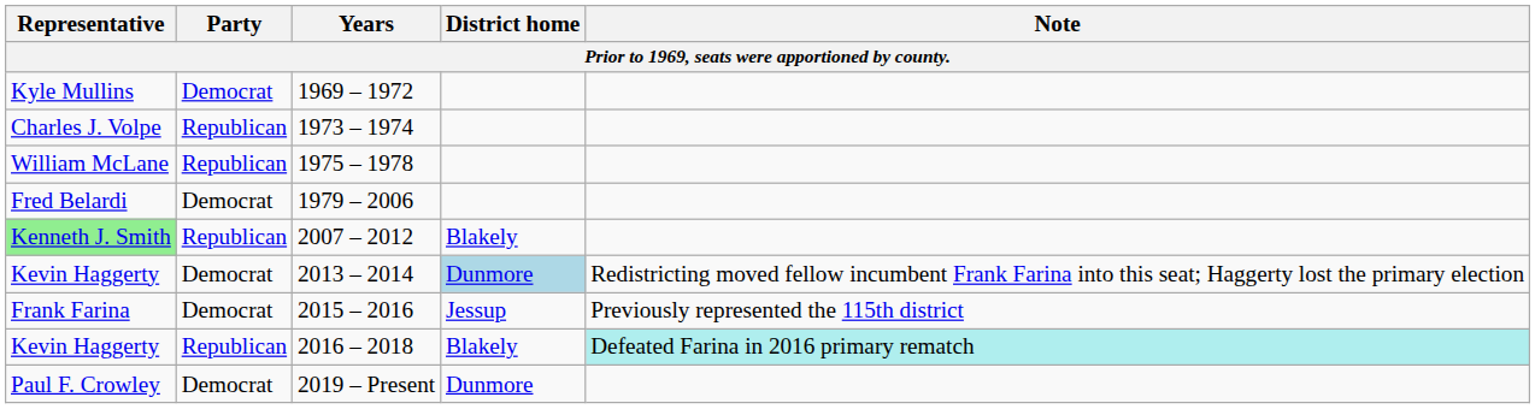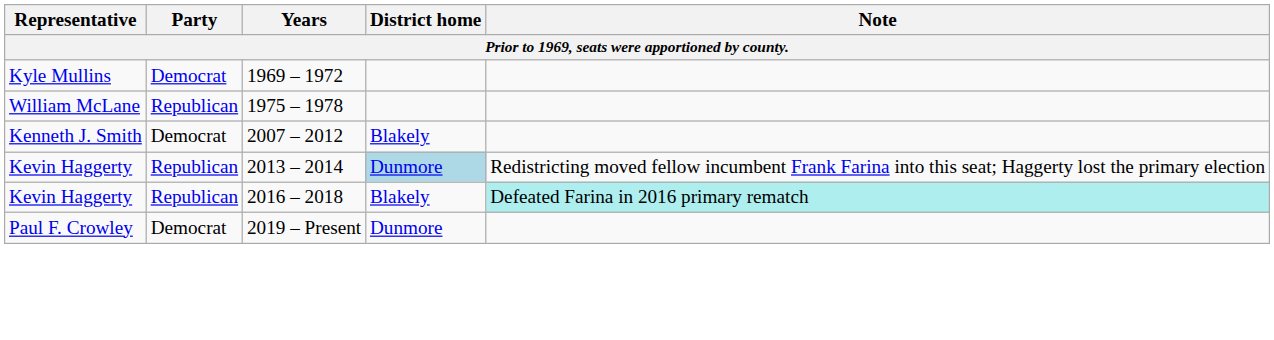 <table class=wikitable>
 <tr valign=bottom>
 <th>Representative</th>
 <th>Party</th>
 <th>Years</th>
 <th>District home</th>
 <th>Note</th>
 </tr>
 <tr>
 <th colspan=5 style="font-size: 80%;"><em>Prior to 1969, seats were apportioned by county.</em></th>
 </tr>
 <tr>
 <td><a href='#'>Kyle Mullins</a></td>
 <td><a href='#'>Democrat</a></td>
 <td>1969 – 1972</td>
 <td></td>
 <td></td>
 </tr>
 <tr>
-<td><a href='#'>Charles J. Volpe</a></td>
-<td><a href='#'>Republican</a></td>
-<td>1973 – 1974</td>
-<td></td>
-<td></td>
-</tr>
-<tr>
 <td><a href='#'>William McLane</a></td>
 <td><a href='#'>Republican</a></td>
 <td>1975 – 1978</td>
 <td></td>
 <td></td>
 </tr>
 <tr>
-<td><a href='#'>Fred Belardi</a></td>
+<td><a href='#'>Kenneth J. Smith</a></td>
 <td>Democrat</td>
-<td>1979 – 2006</td>
-<td></td>
-<td></td>
-</tr>
-<tr>
-<td style="background: lightgreen;"><a href='#'>Kenneth J. Smith</a></td>
-<td><a href='#'>Republican</a></td>
 <td>2007 – 2012</td>
 <td><a href='#'>Blakely</a></td>
 <td></td>
 </tr>
 <tr>
 <td><a href='#'>Kevin Haggerty</a></td>
-<td>Democrat</td>
+<td><a href='#'>Republican</a></td>
 <td>2013 – 2014</td>
 <td style="background: lightblue;"><a href='#'>Dunmore</a></td>
 <td>Redistricting moved fellow incumbent <a href='#'>Frank Farina</a> into this seat; Haggerty lost the primary election</td>
-</tr>
-<tr>
-<td><a href='#'>Frank Farina</a></td>
-<td>Democrat</td>
-<td>2015 – 2016</td>
-<td><a href='#'>Jessup</a></td>
-<td>Previously represented the <a href='#'>115th district</a></td>
 </tr>
 <tr>
 <td><a href='#'>Kevin Haggerty</a></td>
 <td><a href='#'>Republican</a></td>
 <td>2016 – 2018</td>
 <td><a href='#'>Blakely</a></td>
 <td style="background: paleturquoise;">Defeated Farina in 2016 primary rematch</td>
 </tr>
 <tr>
 <td><a href='#'>Paul F. Crowley</a></td>
 <td>Democrat</td>
 <td>2019 – Present</td>
 <td><a href='#'>Dunmore</a></td>
 <td></td>
 </tr>
 </table>
